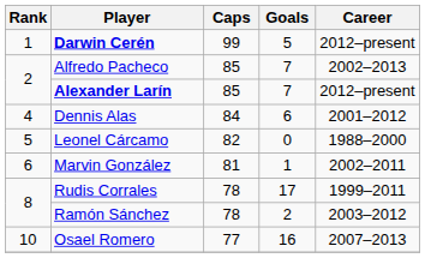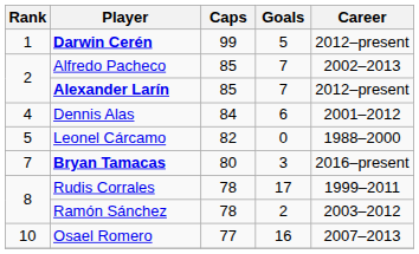 <table class="wikitable sortable" style="text-align:center;">
 <tr>
 <th width=30px>Rank</th>
 <th style="width:150px;">Player</th>
 <th width=50px>Caps</th>
 <th width=50px>Goals</th>
 <th style="width:100px;">Career</th>
 </tr>
 <tr>
 <td>1</td>
 <td align=left><strong><a href='#'>Darwin Cerén</a></strong></td>
 <td>99</td>
 <td>5</td>
 <td>2012–present</td>
 </tr>
 <tr>
 <td rowspan=2>2</td>
 <td align=left><a href='#'>Alfredo Pacheco</a></td>
 <td>85</td>
 <td>7</td>
 <td>2002–2013</td>
 </tr>
 <tr>
 <td align=left><strong><a href='#'>Alexander Larín</a></strong></td>
 <td>85</td>
 <td>7</td>
 <td>2012–present</td>
 </tr>
 <tr>
 <td>4</td>
 <td align=left><a href='#'>Dennis Alas</a></td>
 <td>84</td>
 <td>6</td>
 <td>2001–2012</td>
 </tr>
 <tr>
 <td>5</td>
 <td align=left><a href='#'>Leonel Cárcamo</a></td>
 <td>82</td>
 <td>0</td>
 <td>1988–2000</td>
 </tr>
 <tr>
-<td>6</td>
-<td align=left><a href='#'>Marvin González</a></td>
-<td>81</td>
-<td>1</td>
-<td>2002–2011</td>
+<td>7</td>
+<td align=left><strong><a href='#'>Bryan Tamacas</a></strong></td>
+<td>80</td>
+<td>3</td>
+<td>2016–present</td>
 </tr>
 <tr>
 <td rowspan=2>8</td>
 <td align=left><a href='#'>Rudis Corrales</a></td>
 <td>78</td>
 <td>17</td>
 <td>1999–2011</td>
 </tr>
 <tr>
 <td align=left><a href='#'>Ramón Sánchez</a></td>
 <td>78</td>
 <td>2</td>
 <td>2003–2012</td>
 </tr>
 <tr>
 <td>10</td>
 <td align=left><a href='#'>Osael Romero</a></td>
 <td>77</td>
 <td>16</td>
 <td>2007–2013</td>
 </tr>
 <tr>
 </tr>
 </table>
